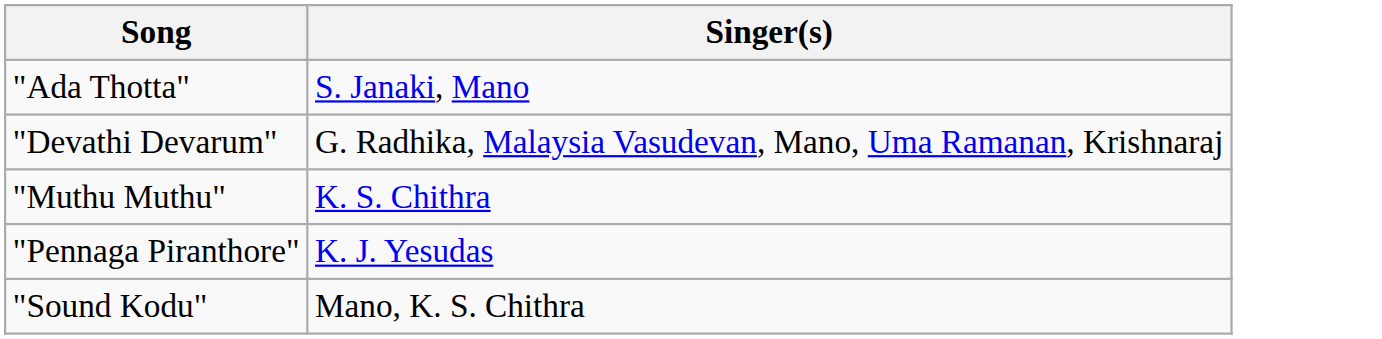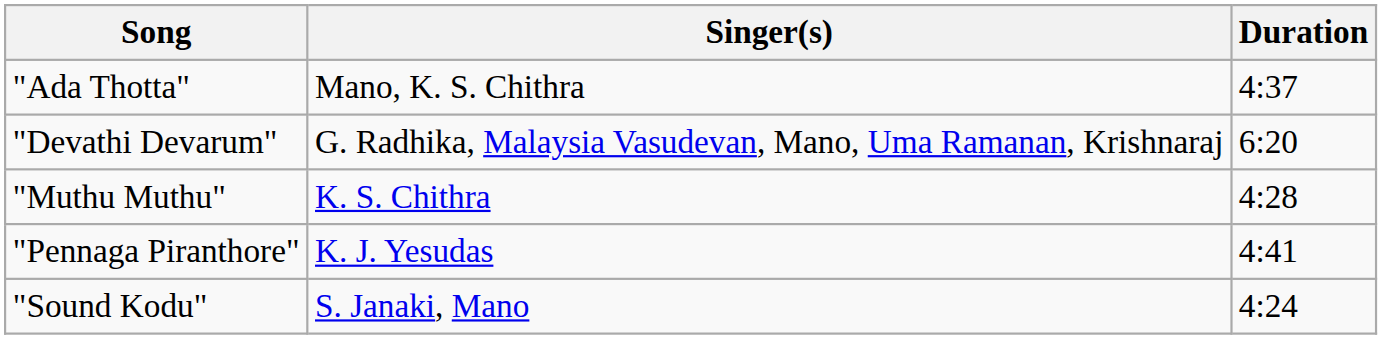 <table class="wikitable" style="font-size:95%;">
 <tr>
 <th>Song</th>
 <th>Singer(s)</th>
+<th>Duration</th>
 </tr>
 <tr>
 <td>"Ada Thotta"</td>
-<td><a href='#'>S. Janaki</a>, <a href='#'>Mano</a></td>
+<td>Mano, K. S. Chithra</td>
+<td>4:37</td>
 </tr>
 <tr>
 <td>"Devathi Devarum"</td>
 <td>G. Radhika, <a href='#'>Malaysia Vasudevan</a>, Mano, <a href='#'>Uma Ramanan</a>, Krishnaraj</td>
+<td>6:20</td>
 </tr>
 <tr>
 <td>"Muthu Muthu"</td>
 <td><a href='#'>K. S. Chithra</a></td>
+<td>4:28</td>
 </tr>
 <tr>
 <td>"Pennaga Piranthore"</td>
 <td><a href='#'>K. J. Yesudas</a></td>
+<td>4:41</td>
 </tr>
 <tr>
 <td>"Sound Kodu"</td>
-<td>Mano, K. S. Chithra</td>
+<td><a href='#'>S. Janaki</a>, <a href='#'>Mano</a></td>
+<td>4:24</td>
 </tr>
 </table>
